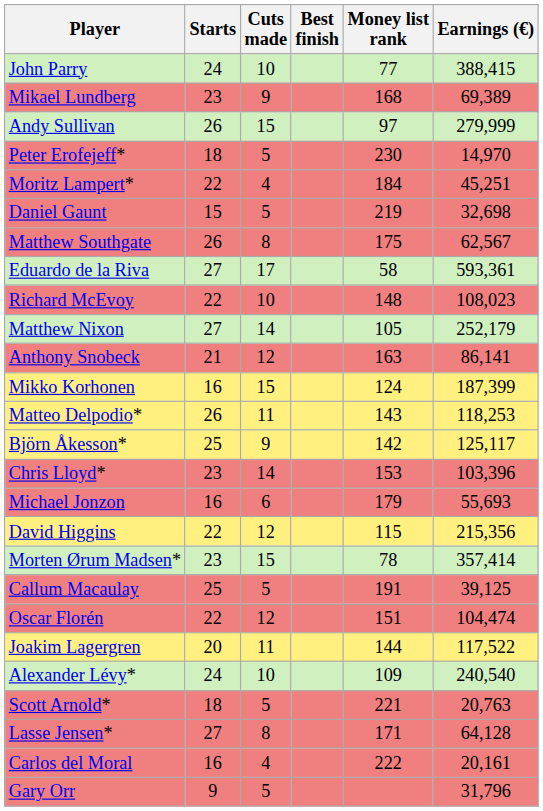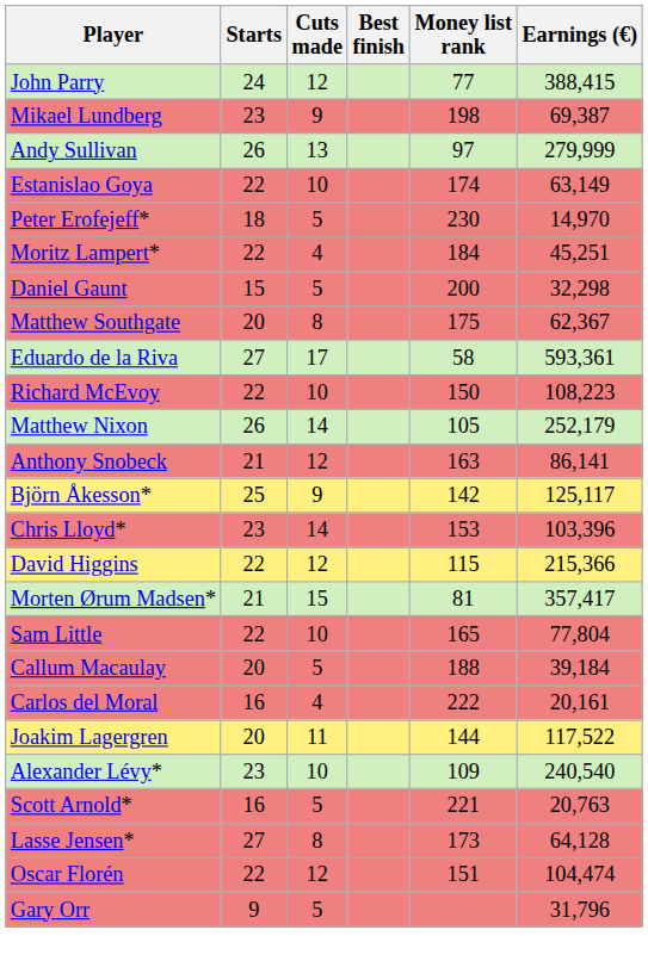 <table class=" sortable wikitable" style="text-align:center">
 <tr>
 <th>Player</th>
 <th>Starts</th>
 <th>Cuts<br>made</th>
 <th>Best<br>finish</th>
 <th>Money list<br>rank</th>
 <th>Earnings (€)</th>
 </tr>
 <tr style="background:#D0F0C0;">
 <td align=left> <a href='#'>John Parry</a></td>
 <td>24</td>
-<td>10</td>
+<td>12</td>
 <td></td>
 <td>77</td>
 <td>388,415</td>
 </tr>
 <tr style="background:#F08080;">
 <td align=left> <a href='#'>Mikael Lundberg</a></td>
 <td>23</td>
 <td>9</td>
 <td></td>
-<td>168</td>
-<td>69,389</td>
+<td>198</td>
+<td>69,387</td>
 </tr>
 <tr style="background:#D0F0C0;">
 <td align=left> <a href='#'>Andy Sullivan</a></td>
 <td>26</td>
-<td>15</td>
+<td>13</td>
 <td></td>
 <td>97</td>
 <td>279,999</td>
+</tr>
+<tr style="background:#F08080;">
+<td align=left> <a href='#'>Estanislao Goya</a></td>
+<td>22</td>
+<td>10</td>
+<td></td>
+<td>174</td>
+<td>63,149</td>
 </tr>
 <tr style="background:#F08080;">
 <td align=left> <a href='#'>Peter Erofejeff</a>*</td>
 <td>18</td>
 <td>5</td>
 <td></td>
 <td>230</td>
 <td>14,970</td>
 </tr>
 <tr style="background:#F08080;">
 <td align=left> <a href='#'>Moritz Lampert</a>*</td>
 <td>22</td>
 <td>4</td>
 <td></td>
 <td>184</td>
 <td>45,251</td>
 </tr>
 <tr style="background:#F08080;">
 <td align=left> <a href='#'>Daniel Gaunt</a></td>
 <td>15</td>
 <td>5</td>
 <td></td>
-<td>219</td>
-<td>32,698</td>
+<td>200</td>
+<td>32,298</td>
 </tr>
 <tr style="background:#F08080;">
 <td align=left> <a href='#'>Matthew Southgate</a></td>
-<td>26</td>
+<td>20</td>
 <td>8</td>
 <td></td>
 <td>175</td>
-<td>62,567</td>
+<td>62,367</td>
 </tr>
 <tr style="background:#D0F0C0;">
 <td align=left> <a href='#'>Eduardo de la Riva</a></td>
 <td>27</td>
 <td>17</td>
 <td></td>
 <td>58</td>
 <td>593,361</td>
 </tr>
 <tr style="background:#F08080;">
 <td align=left> <a href='#'>Richard McEvoy</a></td>
 <td>22</td>
 <td>10</td>
 <td></td>
-<td>148</td>
-<td>108,023</td>
+<td>150</td>
+<td>108,223</td>
 </tr>
 <tr style="background:#D0F0C0;">
 <td align=left> <a href='#'>Matthew Nixon</a></td>
-<td>27</td>
+<td>26</td>
 <td>14</td>
 <td></td>
 <td>105</td>
 <td>252,179</td>
 </tr>
 <tr style="background:#F08080;">
 <td align=left> <a href='#'>Anthony Snobeck</a></td>
 <td>21</td>
 <td>12</td>
 <td></td>
 <td>163</td>
 <td>86,141</td>
-</tr>
-<tr style="background:#FFF080;">
-<td align=left> <a href='#'>Mikko Korhonen</a></td>
-<td>16</td>
-<td>15</td>
-<td></td>
-<td>124</td>
-<td>187,399</td>
-</tr>
-<tr style="background:#FFF080;">
-<td align=left> <a href='#'>Matteo Delpodio</a>*</td>
-<td>26</td>
-<td>11</td>
-<td></td>
-<td>143</td>
-<td>118,253</td>
 </tr>
 <tr style="background:#FFF080;">
 <td align=left> <a href='#'>Björn Åkesson</a>*</td>
 <td>25</td>
 <td>9</td>
 <td></td>
 <td>142</td>
 <td>125,117</td>
 </tr>
 <tr style="background:#F08080;">
 <td align=left> <a href='#'>Chris Lloyd</a>*</td>
 <td>23</td>
 <td>14</td>
 <td></td>
 <td>153</td>
 <td>103,396</td>
 </tr>
-<tr style="background:#F08080;">
-<td align=left> <a href='#'>Michael Jonzon</a></td>
-<td>16</td>
-<td>6</td>
-<td></td>
-<td>179</td>
-<td>55,693</td>
-</tr>
 <tr style="background:#FFF080;">
 <td align=left> <a href='#'>David Higgins</a></td>
 <td>22</td>
 <td>12</td>
 <td></td>
 <td>115</td>
-<td>215,356</td>
+<td>215,366</td>
 </tr>
 <tr style="background:#D0F0C0;">
 <td align=left> <a href='#'>Morten Ørum Madsen</a>*</td>
-<td>23</td>
+<td>21</td>
 <td>15</td>
 <td></td>
-<td>78</td>
-<td>357,414</td>
+<td>81</td>
+<td>357,417</td>
+</tr>
+<tr style="background:#F08080;">
+<td align=left> <a href='#'>Sam Little</a></td>
+<td>22</td>
+<td>10</td>
+<td></td>
+<td>165</td>
+<td>77,804</td>
 </tr>
 <tr style="background:#F08080;">
 <td align=left> <a href='#'>Callum Macaulay</a></td>
-<td>25</td>
+<td>20</td>
 <td>5</td>
 <td></td>
-<td>191</td>
-<td>39,125</td>
+<td>188</td>
+<td>39,184</td>
 </tr>
 <tr style="background:#F08080;">
-<td align=left> <a href='#'>Oscar Florén</a></td>
-<td>22</td>
-<td>12</td>
+<td align=left> <a href='#'>Carlos del Moral</a></td>
+<td>16</td>
+<td>4</td>
 <td></td>
-<td>151</td>
-<td>104,474</td>
+<td>222</td>
+<td>20,161</td>
 </tr>
 <tr style="background:#FFF080;">
 <td align=left> <a href='#'>Joakim Lagergren</a></td>
 <td>20</td>
 <td>11</td>
 <td></td>
 <td>144</td>
 <td>117,522</td>
 </tr>
 <tr style="background:#D0F0C0;">
 <td align=left> <a href='#'>Alexander Lévy</a>*</td>
-<td>24</td>
+<td>23</td>
 <td>10</td>
 <td></td>
 <td>109</td>
 <td>240,540</td>
 </tr>
 <tr style="background:#F08080;">
 <td align=left> <a href='#'>Scott Arnold</a>*</td>
-<td>18</td>
+<td>16</td>
 <td>5</td>
 <td></td>
 <td>221</td>
 <td>20,763</td>
 </tr>
 <tr style="background:#F08080;">
 <td align=left> <a href='#'>Lasse Jensen</a>*</td>
 <td>27</td>
 <td>8</td>
 <td></td>
-<td>171</td>
+<td>173</td>
 <td>64,128</td>
 </tr>
 <tr style="background:#F08080;">
-<td align=left> <a href='#'>Carlos del Moral</a></td>
-<td>16</td>
-<td>4</td>
+<td align=left> <a href='#'>Oscar Florén</a></td>
+<td>22</td>
+<td>12</td>
 <td></td>
-<td>222</td>
-<td>20,161</td>
+<td>151</td>
+<td>104,474</td>
 </tr>
 <tr style="background:#F08080;">
 <td align=left> <a href='#'>Gary Orr</a></td>
 <td>9</td>
 <td>5</td>
 <td></td>
 <td></td>
 <td>31,796</td>
 </tr>
 </table>
